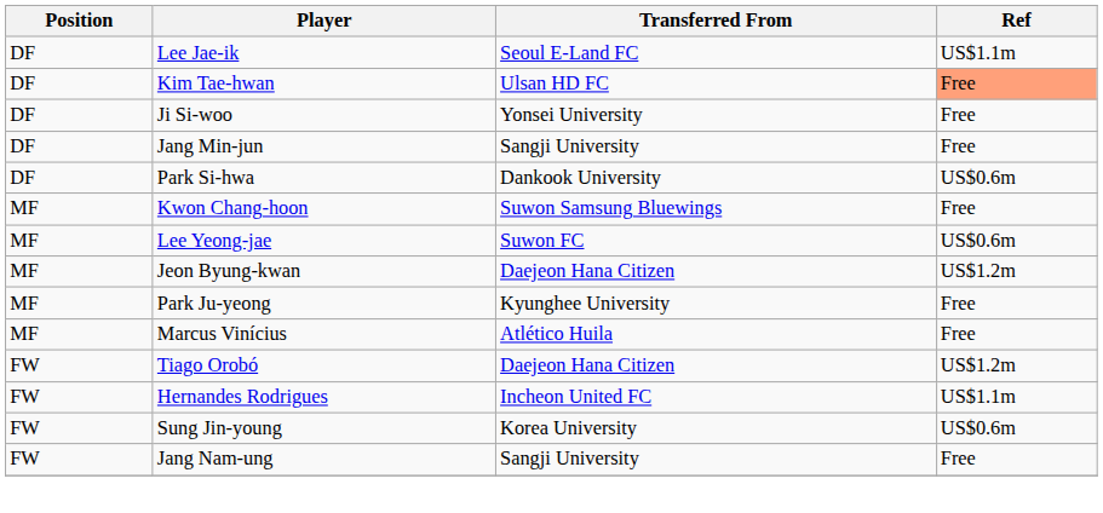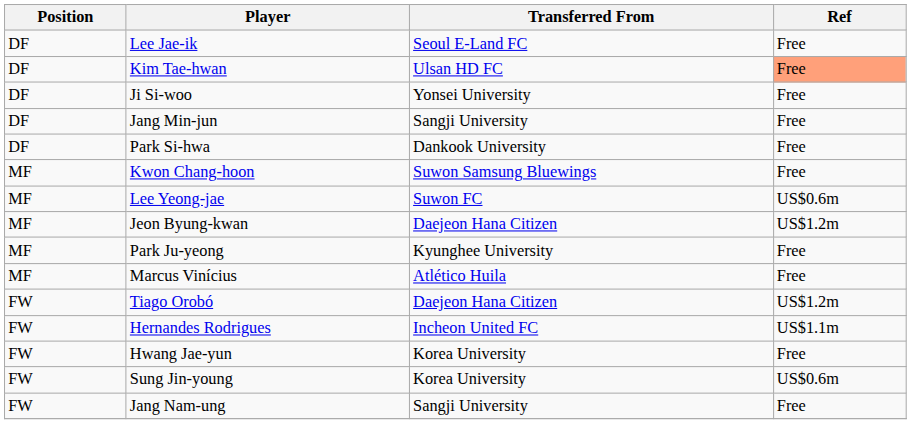 <table class="wikitable sortable" style="width:70%; text-align:center; font-size:100%; text-align:left;">
 <tr>
 <th>Position</th>
 <th>Player</th>
 <th>Transferred From</th>
 <th>Ref</th>
 </tr>
 <tr>
 <td>DF</td>
 <td> <a href='#'>Lee Jae-ik</a></td>
 <td> <a href='#'>Seoul E-Land FC</a></td>
-<td>US$1.1m</td>
+<td>Free</td>
 </tr>
 <tr>
 <td>DF</td>
 <td> <a href='#'>Kim Tae-hwan</a></td>
 <td> <a href='#'>Ulsan HD FC</a></td>
 <td style="background: lightsalmon;">Free</td>
 </tr>
 <tr>
 <td>DF</td>
 <td> Ji Si-woo</td>
 <td> Yonsei University</td>
 <td>Free</td>
 </tr>
 <tr>
 <td>DF</td>
 <td> Jang Min-jun</td>
 <td> Sangji University</td>
 <td>Free</td>
 </tr>
 <tr>
 <td>DF</td>
 <td> Park Si-hwa</td>
 <td> Dankook University</td>
-<td>US$0.6m</td>
+<td>Free</td>
 </tr>
 <tr>
 <td>MF</td>
 <td> <a href='#'>Kwon Chang-hoon</a></td>
 <td> <a href='#'>Suwon Samsung Bluewings</a></td>
 <td>Free</td>
 </tr>
 <tr>
 <td>MF</td>
 <td> <a href='#'>Lee Yeong-jae</a></td>
 <td> <a href='#'>Suwon FC</a></td>
 <td>US$0.6m</td>
 </tr>
 <tr>
 <td>MF</td>
 <td> Jeon Byung-kwan</td>
 <td> <a href='#'>Daejeon Hana Citizen</a></td>
 <td>US$1.2m</td>
 </tr>
 <tr>
 <td>MF</td>
 <td> Park Ju-yeong</td>
 <td> Kyunghee University</td>
 <td>Free</td>
 </tr>
 <tr>
 <td>MF</td>
 <td> Marcus Vinícius</td>
 <td> <a href='#'>Atlético Huila</a></td>
 <td>Free</td>
 </tr>
 <tr>
 <td>FW</td>
 <td> <a href='#'>Tiago Orobó</a></td>
 <td> <a href='#'>Daejeon Hana Citizen</a></td>
 <td>US$1.2m</td>
 </tr>
 <tr>
 <td>FW</td>
 <td> <a href='#'>Hernandes Rodrigues</a></td>
 <td> <a href='#'>Incheon United FC</a></td>
 <td>US$1.1m</td>
 </tr>
 <tr>
 <td>FW</td>
+<td> Hwang Jae-yun</td>
+<td> Korea University</td>
+<td>Free</td>
+</tr>
+<tr>
+<td>FW</td>
 <td> Sung Jin-young</td>
 <td> Korea University</td>
 <td>US$0.6m</td>
 </tr>
 <tr>
 <td>FW</td>
 <td> Jang Nam-ung</td>
 <td> Sangji University</td>
 <td>Free</td>
 </tr>
 <tr>
 </tr>
 </table>
